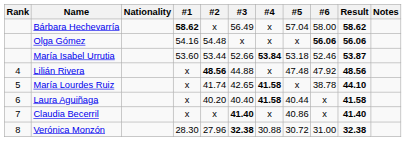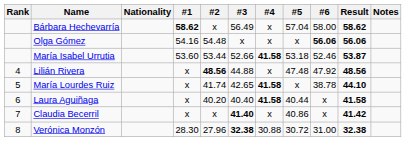 <table class="wikitable sortable" style="text-align:center;font-size:95%">
 <tr>
 <th>Rank</th>
 <th>Name</th>
 <th>Nationality</th>
 <th>#1</th>
 <th>#2</th>
 <th>#3</th>
 <th>#4</th>
 <th>#5</th>
 <th>#6</th>
 <th>Result</th>
 <th>Notes</th>
 </tr>
 <tr>
 <td></td>
 <td align=left><a href='#'>Bárbara Hechevarría</a></td>
 <td align=left></td>
 <td><strong>58.62</strong></td>
 <td>x</td>
 <td>56.49</td>
 <td>x</td>
 <td>57.04</td>
 <td>58.00</td>
 <td><strong>58.62</strong></td>
 <td></td>
 </tr>
 <tr>
 <td></td>
 <td align=left><a href='#'>Olga Gómez</a></td>
 <td align=left></td>
 <td>54.16</td>
 <td>54.48</td>
 <td>x</td>
 <td>x</td>
 <td>x</td>
 <td><strong>56.06</strong></td>
 <td><strong>56.06</strong></td>
 <td></td>
 </tr>
 <tr>
 <td></td>
 <td align=left><a href='#'>María Isabel Urrutia</a></td>
 <td align=left></td>
 <td>53.60</td>
 <td>53.44</td>
 <td>52.66</td>
-<td><strong>53.84</strong></td>
+<td><strong>41.58</strong></td>
 <td>53.18</td>
 <td>52.46</td>
 <td><strong>53.87</strong></td>
 <td></td>
 </tr>
 <tr>
 <td>4</td>
 <td align=left><a href='#'>Lilián Rivera</a></td>
 <td align=left></td>
 <td>x</td>
 <td><strong>48.56</strong></td>
 <td>44.88</td>
 <td>x</td>
 <td>47.48</td>
 <td>47.92</td>
 <td><strong>48.56</strong></td>
 <td></td>
 </tr>
 <tr>
 <td>5</td>
 <td align=left><a href='#'>María Lourdes Ruiz</a></td>
 <td align=left></td>
 <td>x</td>
 <td>41.74</td>
 <td>42.65</td>
 <td><strong>41.58</strong></td>
 <td>x</td>
 <td>38.78</td>
 <td><strong>44.10</strong></td>
 <td></td>
 </tr>
 <tr>
 <td>6</td>
 <td align=left><a href='#'>Laura Aguiñaga</a></td>
 <td align=left></td>
 <td>x</td>
 <td>40.20</td>
 <td>40.40</td>
 <td><strong>41.58</strong></td>
 <td>40.44</td>
 <td>x</td>
 <td><strong>41.58</strong></td>
 <td></td>
 </tr>
 <tr>
 <td>7</td>
 <td align=left><a href='#'>Claudia Becerril</a></td>
 <td align=left></td>
 <td>x</td>
 <td>x</td>
 <td><strong>41.40</strong></td>
 <td>x</td>
 <td>40.86</td>
 <td>x</td>
-<td><strong>41.40</strong></td>
+<td><strong>41.42</strong></td>
 <td></td>
 </tr>
 <tr>
 <td>8</td>
 <td align=left><a href='#'>Verónica Monzón</a></td>
 <td align=left></td>
 <td>28.30</td>
 <td>27.96</td>
 <td><strong>32.38</strong></td>
 <td>30.88</td>
 <td>30.72</td>
 <td>31.00</td>
 <td><strong>32.38</strong></td>
 <td></td>
 </tr>
 </table>
